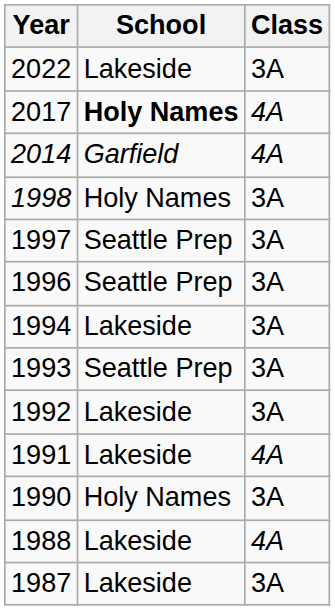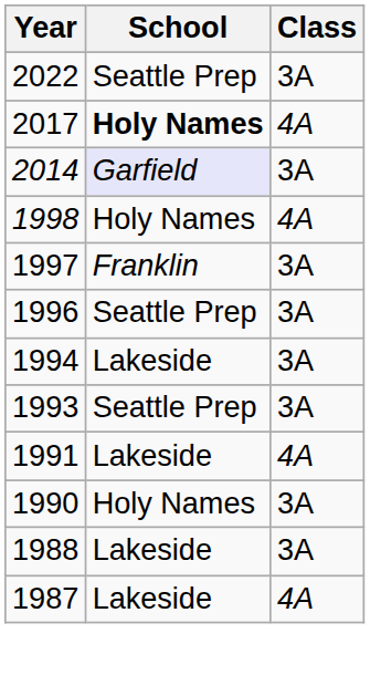 <table class="wikitable">
 <tr>
 <th>Year</th>
 <th>School</th>
 <th>Class</th>
 </tr>
 <tr>
 <td>2022</td>
-<td>Lakeside</td>
+<td>Seattle Prep</td>
 <td>3A</td>
 </tr>
 <tr>
 <td>2017</td>
 <td><strong>Holy Names</strong></td>
 <td><em>4A</em></td>
 </tr>
 <tr>
 <td><em>2014</em></td>
-<td><em>Garfield</em></td>
-<td><em>4A</em></td>
+<td style="background: lavender;"><em>Garfield</em></td>
+<td>3A</td>
 </tr>
 <tr>
 <td><em>1998</em></td>
 <td>Holy Names</td>
-<td>3A</td>
+<td><em>4A</em></td>
 </tr>
 <tr>
 <td>1997</td>
-<td>Seattle Prep</td>
+<td><em>Franklin</em></td>
 <td>3A</td>
 </tr>
 <tr>
 <td>1996</td>
 <td>Seattle Prep</td>
 <td>3A</td>
 </tr>
 <tr>
 <td>1994</td>
 <td>Lakeside</td>
 <td>3A</td>
 </tr>
 <tr>
 <td>1993</td>
 <td>Seattle Prep</td>
 <td>3A</td>
 </tr>
 <tr>
-<td>1992</td>
-<td>Lakeside</td>
-<td>3A</td>
-</tr>
-<tr>
 <td>1991</td>
 <td>Lakeside</td>
 <td><em>4A</em></td>
 </tr>
 <tr>
 <td>1990</td>
 <td>Holy Names</td>
 <td>3A</td>
 </tr>
 <tr>
 <td>1988</td>
 <td>Lakeside</td>
-<td><em>4A</em></td>
+<td>3A</td>
 </tr>
 <tr>
 <td>1987</td>
 <td>Lakeside</td>
-<td>3A</td>
+<td><em>4A</em></td>
 </tr>
 </table>
